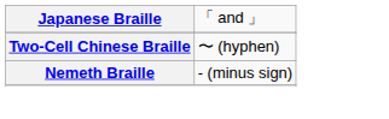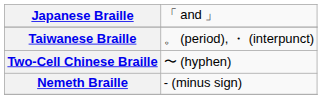 <table class="wikitable">
 <tr>
 <th align=left><a href='#'>Japanese Braille</a></th>
 <td>「 and 」 </td>
 </tr>
 <tr>
 </tr>
 <tr>
+</tr>
+<tr>
+<th align=left><a href='#'>Taiwanese Braille</a></th>
+<td>。 (period), ・ (interpunct)</td>
 </tr>
 <tr>
 <th align=left><a href='#'>Two-Cell Chinese Braille</a></th>
 <td>〜 (hyphen)</td>
 </tr>
 <tr>
 <th align=left><a href='#'>Nemeth Braille</a></th>
 <td>- (minus sign) </td>
 </tr>
 <tr>
 </tr>
 <tr>
 </tr>
 <tr>
 </tr>
 </table>
